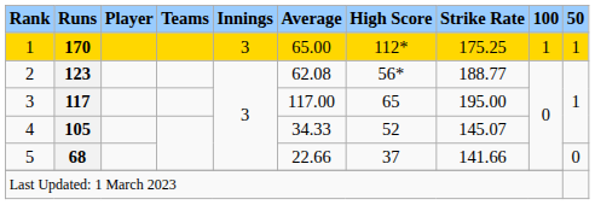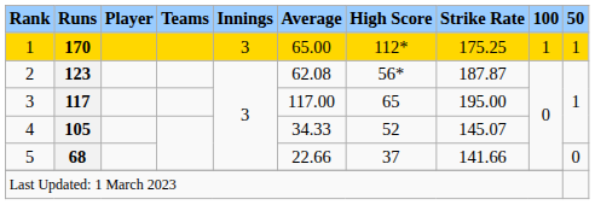 <table class="wikitable plainrowheaders sortable">
 <tr>
 <th scope=col style="background:#9cf;">Rank</th>
 <th scope=col style="background:#9cf;">Runs</th>
 <th scope=col style="background:#9cf;">Player</th>
 <th scope=col style="background:#9cf;">Teams</th>
 <th scope=col style="background:#9cf;">Innings</th>
 <th scope=col style="background:#9cf;">Average</th>
 <th scope=col style="background:#9cf;">High Score</th>
 <th scope=col style="background:#9cf;">Strike Rate</th>
 <th scope=col style="background:#9cf;">100</th>
 <th scope=col style="background:#9cf;">50</th>
 </tr>
 <tr>
 <td style="text-align:center; background:gold;">1</td>
 <th scope="row"  style="text-align:center; background:gold;"><strong>170</strong></th>
 <td style="background:gold;"></td>
 <td style="text-align:center; background:gold;"></td>
 <td style="text-align:center; background:gold;">3</td>
 <td style="text-align:center; background:gold;">65.00</td>
 <td style="text-align:center; background:gold;">112*</td>
 <td style="text-align:center; background:gold;">175.25</td>
 <td style="text-align:center; background:gold;">1</td>
 <td style="text-align:center; background:gold;">1</td>
 </tr>
 <tr>
 <td align=center>2</td>
 <th scope=row style=text-align:center;><strong>123</strong></th>
 <td></td>
 <td align=center></td>
 <td align=center rowspan=4>3</td>
 <td align=center>62.08</td>
 <td align=center>56*</td>
-<td align=center>188.77</td>
+<td align=center>187.87</td>
 <td align=center rowspan=4>0</td>
 <td align=center rowspan=3>1</td>
 </tr>
 <tr>
 <td align=center>3</td>
 <th scope=row style=text-align:center;><strong>117</strong></th>
 <td></td>
 <td align=center></td>
 <td align=center>117.00</td>
 <td align=center>65</td>
 <td align=center>195.00</td>
 </tr>
 <tr>
 <td align=center>4</td>
 <th scope=row style=text-align:center;><strong>105</strong></th>
 <td></td>
 <td align=center rowspan=2></td>
 <td align=center>34.33</td>
 <td align=center>52</td>
 <td align=center>145.07</td>
 </tr>
 <tr>
 <td align=center>5</td>
 <th scope=row style=text-align:center;><strong>68</strong></th>
 <td></td>
 <td align=center>22.66</td>
 <td align=center>37</td>
 <td align=center>141.66</td>
 <td align=center>0</td>
 </tr>
 <tr>
 </tr>
 <tr class=sortbottom>
 <td colspan=9><small>Last Updated: 1 March 2023</small></td>
 </tr>
 </table>
